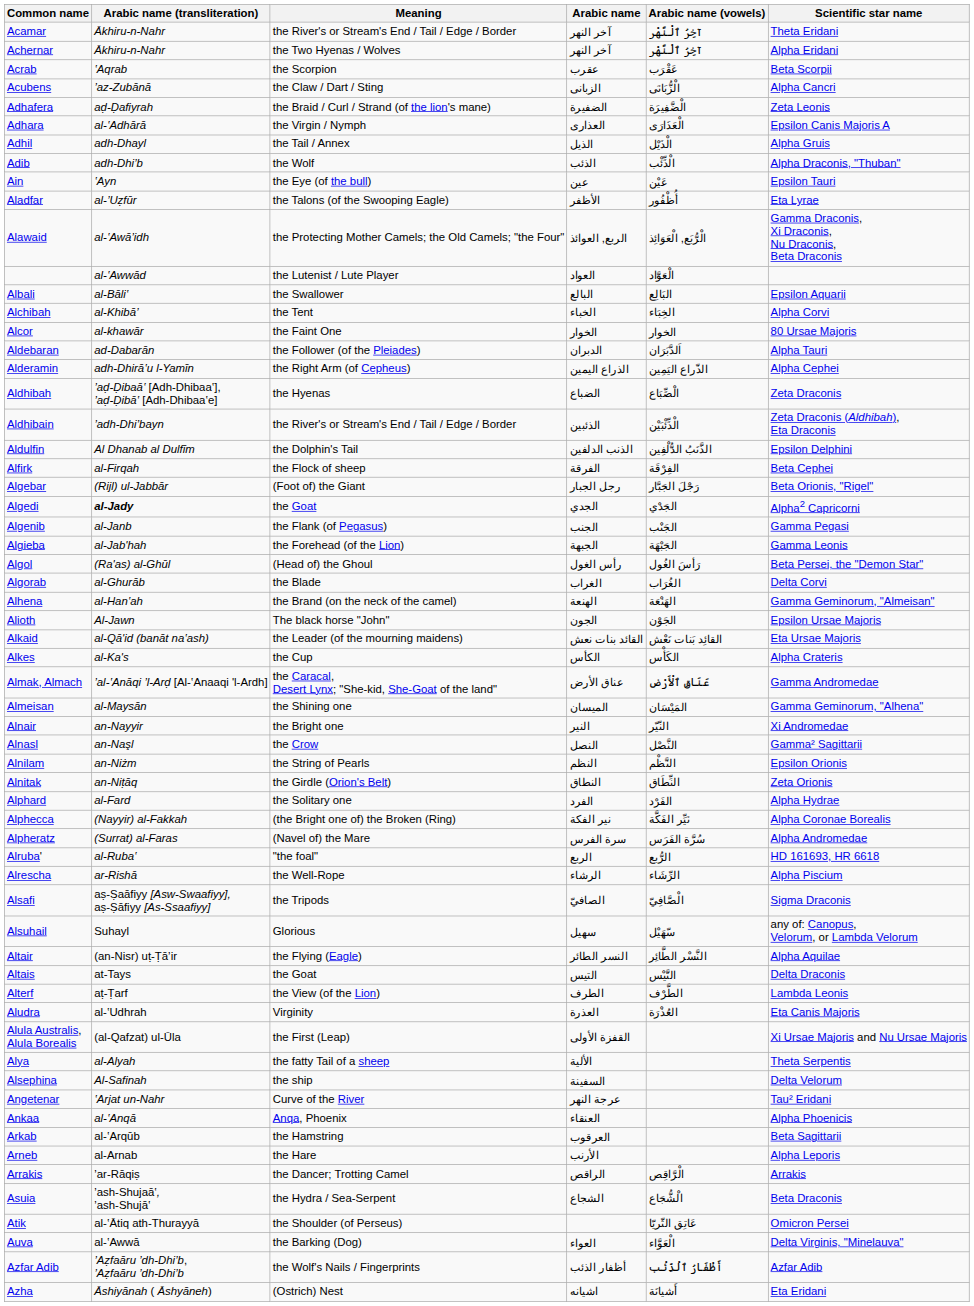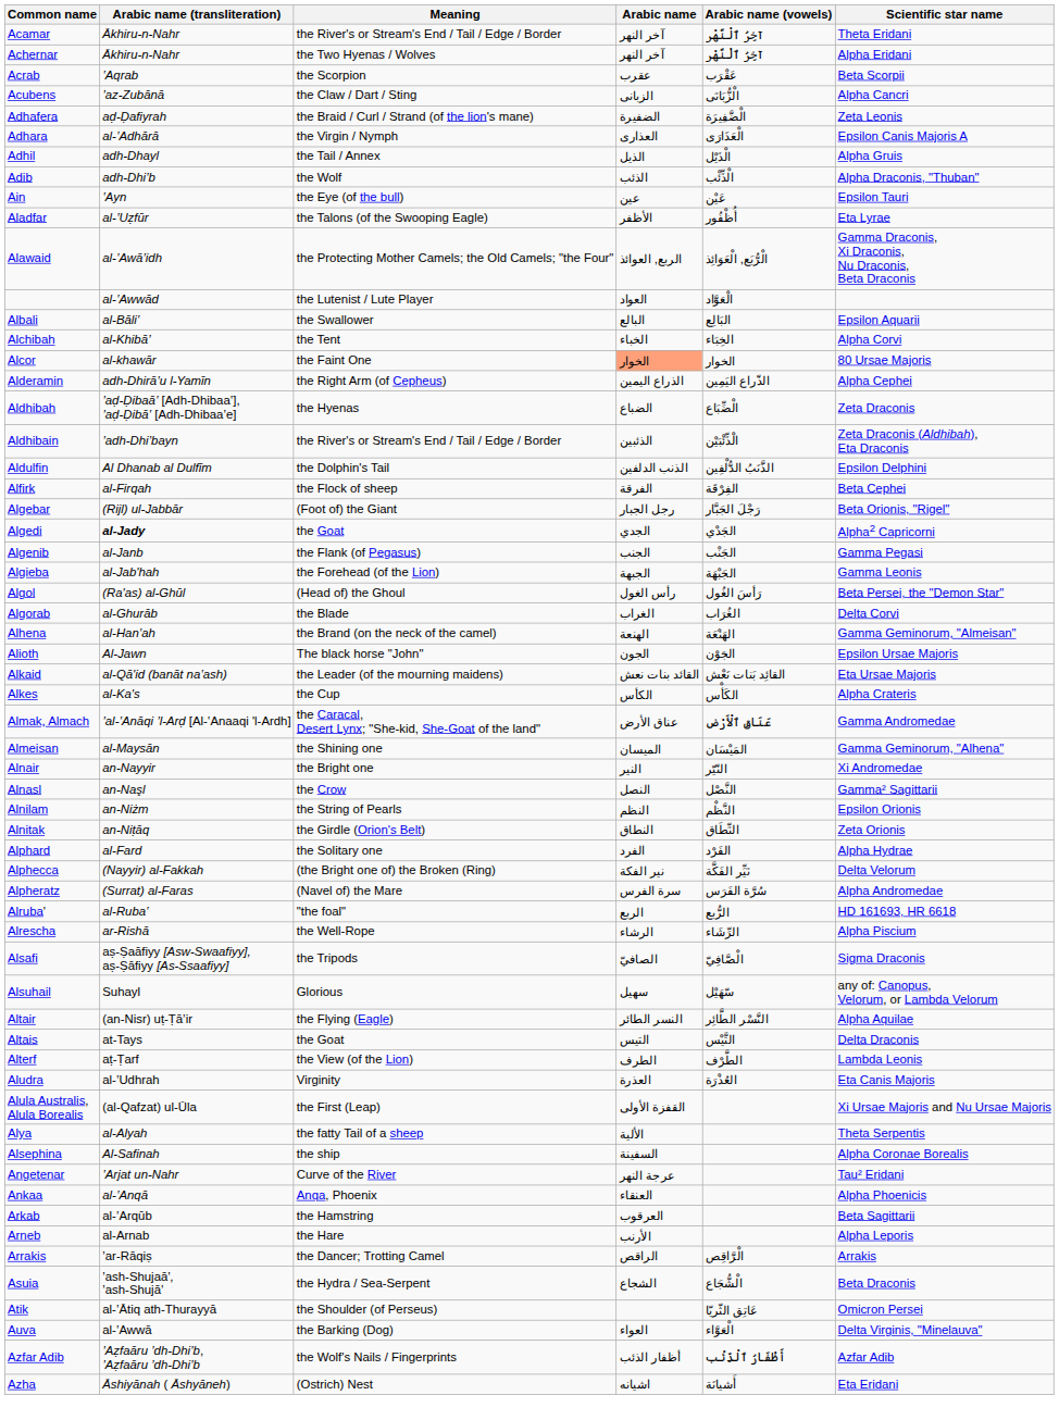 <table class="wikitable">
 <tr>
 <th>Common name</th>
 <th>Arabic name (transliteration)</th>
 <th>Meaning</th>
 <th>Arabic name</th>
 <th>Arabic name (vowels)</th>
 <th>Scientific star name</th>
 </tr>
 <tr>
 <td><a href='#'>Acamar</a></td>
 <td><em>Ākhiru-n-Nahr</em></td>
 <td>the River's or Stream's End / Tail / Edge / Border</td>
 <td>آخر النهر</td>
 <td>آخِرُ ٱلْنََهْر</td>
 <td><a href='#'>Theta Eridani</a></td>
 </tr>
 <tr>
 <td><a href='#'>Achernar</a></td>
 <td><em>Ākhiru-n-Nahr</em></td>
 <td>the Two Hyenas / Wolves</td>
 <td>آخر النهر</td>
 <td>آخِرُ ٱلْنََهْر</td>
 <td><a href='#'>Alpha Eridani</a></td>
 </tr>
 <tr>
 <td><a href='#'>Acrab</a></td>
 <td><em>ʽAqrab</em></td>
 <td>the Scorpion</td>
 <td>عقرب</td>
 <td>عَقْرَب</td>
 <td><a href='#'>Beta Scorpii</a></td>
 </tr>
 <tr>
 <td><a href='#'>Acubens</a></td>
 <td><em>ʼaz-Zubānā</em></td>
 <td>the Claw / Dart / Sting</td>
 <td>الزبانى</td>
 <td>الْزُّبَانَى</td>
 <td><a href='#'>Alpha Cancri</a></td>
 </tr>
 <tr>
 <td><a href='#'>Adhafera</a></td>
 <td><em>aḍ-Ḍafiyrah</em></td>
 <td>the Braid / Curl / Strand (of <a href='#'>the lion</a>'s mane)</td>
 <td>الضفيرة</td>
 <td>الْضَّفِيرَة</td>
 <td><a href='#'>Zeta Leonis</a></td>
 </tr>
 <tr>
 <td><a href='#'>Adhara</a></td>
 <td><em>al-ʽAdhārā</em></td>
 <td>the Virgin / Nymph</td>
 <td>العذارى</td>
 <td>الْعَذَارَى</td>
 <td><a href='#'>Epsilon Canis Majoris A</a></td>
 </tr>
 <tr>
 <td><a href='#'>Adhil</a></td>
 <td><em>adh-Dhayl</em></td>
 <td>the Tail / Annex</td>
 <td>الذيل</td>
 <td>الْذَيْل</td>
 <td><a href='#'>Alpha Gruis</a></td>
 </tr>
 <tr>
 <td><a href='#'>Adib</a></td>
 <td><em>adh-Dhiʼb</em></td>
 <td>the Wolf</td>
 <td>الذئب</td>
 <td>الْذِّئْب</td>
 <td><a href='#'>Alpha Draconis, "Thuban"</a></td>
 </tr>
 <tr>
 <td><a href='#'>Ain</a></td>
 <td><em>ʽAyn</em></td>
 <td>the Eye (of <a href='#'>the bull</a>)</td>
 <td>عين</td>
 <td>عَيْن</td>
 <td><a href='#'>Epsilon Tauri</a></td>
 </tr>
 <tr>
 <td><a href='#'>Aladfar</a></td>
 <td><em>al-ʼUẓfūr</em></td>
 <td>the Talons (of the Swooping Eagle)</td>
 <td>الأظفر</td>
 <td>أُظْفُور</td>
 <td><a href='#'>Eta Lyrae</a></td>
 </tr>
 <tr>
 <td><a href='#'>Alawaid</a></td>
 <td><em>al-ʽAwāʼidh</em></td>
 <td>the Protecting Mother Camels; the Old Camels; "the Four"</td>
 <td>الربع, العوائذ</td>
 <td>الْرُّبَع, الْعَوَائِذ</td>
 <td><a href='#'>Gamma Draconis</a>, <br><a href='#'>Xi Draconis</a>, <br><a href='#'>Nu Draconis</a>, <br><a href='#'>Beta Draconis</a></td>
 </tr>
 <tr>
 <td></td>
 <td><em>al-ʽAwwād</em></td>
 <td>the Lutenist / Lute Player</td>
 <td>العواد</td>
 <td>الْعَوَّاد</td>
 </tr>
 <tr>
 <td><a href='#'>Albali</a></td>
 <td><em>al-Bāliʽ</em></td>
 <td>the Swallower</td>
 <td>البالع</td>
 <td>البَالِع</td>
 <td><a href='#'>Epsilon Aquarii</a></td>
 </tr>
 <tr>
 <td><a href='#'>Alchibah</a></td>
 <td><em>al-Khibāʼ</em></td>
 <td>the Tent </td>
 <td>الخباء</td>
 <td>الخِبَاء</td>
 <td><a href='#'>Alpha Corvi</a></td>
 </tr>
 <tr>
 <td><a href='#'>Alcor</a></td>
 <td><em>al-khawār</em></td>
 <td>the Faint One</td>
-<td>الخوار</td>
+<td style="background: lightsalmon;">الخوار</td>
 <td>الخوار</td>
 <td><a href='#'>80 Ursae Majoris</a></td>
-</tr>
-<tr>
-<td><a href='#'>Aldebaran</a></td>
-<td><em>ad-Dabarān</em></td>
-<td>the Follower (of the <a href='#'>Pleiades</a>)</td>
-<td>الدبران</td>
-<td>اَلدَّبَرَان</td>
-<td><a href='#'>Alpha Tauri</a></td>
 </tr>
 <tr>
 <td><a href='#'>Alderamin</a></td>
 <td><em>adh-Dhirāʽu l-Yamīn</em></td>
 <td>the Right Arm (of <a href='#'>Cepheus</a>)</td>
 <td>الذراع اليمين</td>
 <td>الذّراع اليَمِين</td>
 <td><a href='#'>Alpha Cephei</a></td>
 </tr>
 <tr>
 <td><a href='#'>Aldhibah</a></td>
 <td><em>ʼaḍ-Ḍibaāʽ</em> [Adh-Dhibaaʽ], <br><em>ʼaḍ-Ḍibāʽ</em> [Adh-Dhibaaʽe]</td>
 <td>the Hyenas</td>
 <td>الضباع</td>
 <td>الْضِّبَاع</td>
 <td><a href='#'>Zeta Draconis</a></td>
 </tr>
 <tr>
 <td><a href='#'>Aldhibain</a></td>
 <td><em>ʼadh-Dhiʼbayn</em></td>
 <td>the River's or Stream's End / Tail / Edge / Border</td>
 <td>الذئبين</td>
 <td>الْذِّئْبَيْن</td>
 <td><a href='#'>Zeta Draconis (<em>Aldhibah</em>)</a>, <br><a href='#'>Eta Draconis</a></td>
 </tr>
 <tr>
 <td><a href='#'>Aldulfin</a></td>
 <td><em>Al Dhanab al Dulfīm</em></td>
 <td>the Dolphin's Tail</td>
 <td>الذنب الدلفين</td>
 <td>الذَّنَبُ الدُّلْفِين</td>
 <td><a href='#'>Epsilon Delphini</a></td>
 </tr>
 <tr>
 <td><a href='#'>Alfirk</a></td>
 <td><em>al-Firqah</em></td>
 <td>the Flock of sheep</td>
 <td>الفرقة</td>
 <td>الفِرْقَة</td>
 <td><a href='#'>Beta Cephei</a></td>
 </tr>
 <tr>
 <td><a href='#'>Algebar</a></td>
 <td><em>(Rijl) ul-Jabbār</em></td>
 <td>(Foot of) the Giant</td>
 <td>رجل الجبار</td>
 <td>رَجْلَ الجَبَّار</td>
 <td><a href='#'>Beta Orionis, "Rigel"</a></td>
 </tr>
 <tr>
 <td><a href='#'>Algedi</a></td>
 <td><strong><em>al-Jady</em></strong></td>
 <td>the <a href='#'>Goat</a></td>
 <td>الجدي</td>
 <td>الجَدْي</td>
 <td><a href='#'>Alpha<sup>2</sup> Capricorni</a></td>
 </tr>
 <tr>
 <td><a href='#'>Algenib</a></td>
 <td><em>al-Janb</em></td>
 <td>the Flank (of <a href='#'>Pegasus</a>)</td>
 <td>الجنب</td>
 <td>الجَنْب</td>
 <td><a href='#'>Gamma Pegasi</a></td>
 </tr>
 <tr>
 <td><a href='#'>Algieba</a></td>
 <td><em>al-Jab'hah</em></td>
 <td>the Forehead (of the <a href='#'>Lion</a>)</td>
 <td>الجبهة</td>
 <td>الجَبْهَة</td>
 <td><a href='#'>Gamma Leonis</a></td>
 </tr>
 <tr>
 <td><a href='#'>Algol</a></td>
 <td><em>(Ra'as) al-Ghūl</em></td>
 <td>(Head of) the Ghoul</td>
 <td>رأس الغول</td>
 <td>رَأسَ الغُول</td>
 <td><a href='#'>Beta Persei, the "Demon Star"</a></td>
 </tr>
 <tr>
 <td><a href='#'>Algorab</a></td>
 <td><em>al-Ghurāb</em></td>
 <td>the Blade</td>
 <td>الغراب</td>
 <td>الغُرَاب</td>
 <td><a href='#'>Delta Corvi</a></td>
 </tr>
 <tr>
 <td><a href='#'>Alhena</a></td>
 <td><em>al-Hanʽah</em></td>
 <td>the Brand (on the neck of the camel)</td>
 <td>الهنعة</td>
 <td>الهَنْعَة</td>
 <td><a href='#'>Gamma Geminorum, "Almeisan"</a></td>
 </tr>
 <tr>
 <td><a href='#'>Alioth</a></td>
 <td><em>Al-Jawn</em></td>
 <td>The black horse "John"</td>
 <td>الجون</td>
 <td>الجَوْن</td>
 <td><a href='#'>Epsilon Ursae Majoris</a></td>
 </tr>
 <tr>
 <td><a href='#'>Alkaid</a></td>
 <td><em>al-Qā'id (banāt naʽash)</em></td>
 <td>the Leader (of the mourning maidens)</td>
 <td>القائد بنات نعش</td>
 <td>القائِد بَنات نَعْش</td>
 <td><a href='#'>Eta Ursae Majoris</a></td>
 </tr>
 <tr>
 <td><a href='#'>Alkes</a></td>
 <td><em>al-Ka's</em></td>
 <td>the Cup</td>
 <td>الكأس</td>
 <td>الکَأْس</td>
 <td><a href='#'>Alpha Crateris</a></td>
 </tr>
 <tr>
 <td><a href='#'>Almak, Almach</a></td>
 <td><em>ʼal-ʽAnāqi ʼl-Arḍ</em> [Al-ʽAnaaqi 'l-Ardh]</td>
 <td>the <a href='#'>Caracal</a>, <br><a href='#'>Desert Lynx</a>; "She-kid, <a href='#'>She-Goat</a> of the land"</td>
 <td>عناق الأرض</td>
 <td>عَنَاقِ ٱلْأَرْض</td>
 <td><a href='#'>Gamma Andromedae</a></td>
 </tr>
 <tr>
 <td><a href='#'>Almeisan</a></td>
 <td><em>al-Maysān</em></td>
 <td>the Shining one</td>
 <td>الميسان</td>
 <td>المَيْسَان</td>
 <td><a href='#'>Gamma Geminorum, "Alhena"</a></td>
 </tr>
 <tr>
 <td><a href='#'>Alnair</a></td>
 <td><em>an-Nayyir</em></td>
 <td>the Bright one</td>
 <td>النير</td>
 <td>النّيّر</td>
 <td><a href='#'>Xi Andromedae</a></td>
 </tr>
 <tr>
 <td><a href='#'>Alnasl</a></td>
 <td><em>an-Naşl</em></td>
 <td>the <a href='#'>Crow</a></td>
 <td>النصل</td>
 <td>النَّصْل</td>
 <td><a href='#'>Gamma² Sagittarii</a></td>
 </tr>
 <tr>
 <td><a href='#'>Alnilam</a></td>
 <td><em>an-Niżm</em></td>
 <td>the String of Pearls</td>
 <td>النظم</td>
 <td>النَّظْم</td>
 <td><a href='#'>Epsilon Orionis</a></td>
 </tr>
 <tr>
 <td><a href='#'>Alnitak</a></td>
 <td><em>an-Niṭāq</em></td>
 <td>the Girdle (<a href='#'>Orion's Belt</a>)</td>
 <td>النطاق</td>
 <td>النِّطَاق</td>
 <td><a href='#'>Zeta Orionis</a></td>
 </tr>
 <tr>
 <td><a href='#'>Alphard</a></td>
 <td><em>al-Fard</em></td>
 <td>the Solitary one</td>
 <td>الفرد</td>
 <td>الفَرْد</td>
 <td><a href='#'>Alpha Hydrae</a></td>
 </tr>
 <tr>
 <td><a href='#'>Alphecca</a></td>
 <td><em>(Nayyir) al-Fakkah</em></td>
 <td>(the Bright one of) the Broken (Ring)</td>
 <td>نير الفكة</td>
 <td>نَيِّر الفَکَّة</td>
-<td><a href='#'>Alpha Coronae Borealis</a></td>
+<td><a href='#'>Delta Velorum</a></td>
 </tr>
 <tr>
 <td><a href='#'>Alpheratz</a></td>
 <td><em>(Surrat) al-Faras</em></td>
 <td>(Navel of) the Mare</td>
 <td>سرة الفرس</td>
 <td>سُرَّة الفَرَس</td>
 <td><a href='#'>Alpha Andromedae</a></td>
 </tr>
 <tr>
 <td><a href='#'>Alruba</a>'</td>
 <td><em>al-Rubaʽ</em></td>
 <td>"the foal"</td>
 <td>الربع</td>
 <td>الرُّبع</td>
 <td><a href='#'>HD 161693, HR 6618</a></td>
 </tr>
 <tr>
 <td><a href='#'>Alrescha</a></td>
 <td><em>ar-Rishā<strong></td>
 <td>the Well-Rope</td>
 <td>الرشاء</td>
 <td>الرِّشَاء</td>
 <td><a href='#'>Alpha Piscium</a></td>
 </tr>
 <tr>
 <td><a href='#'>Alsafi</a></td>
 <td></em>aṣ-Ṣaāfiyy <em> [Asw-Swaafiyy], <br></em>aṣ-Ṣāfiyy<em> [As-Ssaafiyy]</td>
 <td>the Tripods</td>
 <td>الصافيّ</td>
 <td>الْصَّافِيّ</td>
 <td><a href='#'>Sigma Draconis</a></td>
 </tr>
 <tr>
 <td><a href='#'>Alsuhail</a></td>
 <td></em>Suhayl<em></td>
 <td>Glorious</td>
 <td>سهيل</td>
 <td>سّهَيْل</td>
 <td>any of: <a href='#'>Canopus</a>, <br><a href='#'>Velorum</a>, or <a href='#'>Lambda Velorum</a></td>
 </tr>
 <tr>
 <td><a href='#'>Altair</a></td>
 <td></em>(an-Nisr) uṭ-Ṭāʼir<em></td>
 <td>the Flying (<a href='#'>Eagle</a>)</td>
 <td>النسر الطائر</td>
 <td>النَّسْر الطَّائِر</td>
 <td><a href='#'>Alpha Aquilae</a></td>
 </tr>
 <tr>
 <td><a href='#'>Altais</a></td>
 <td></em>at-Tays<em></td>
 <td>the Goat</td>
 <td>التيس</td>
 <td>التَّيْس</td>
 <td><a href='#'>Delta Draconis</a></td>
 </tr>
 <tr>
 <td><a href='#'>Alterf</a></td>
 <td></em>aṭ-Ṭarf<em></td>
 <td>the View (of the <a href='#'>Lion</a>)</td>
 <td>الطرف</td>
 <td>الطَّرْف</td>
 <td><a href='#'>Lambda Leonis</a></td>
 </tr>
 <tr>
 <td><a href='#'>Aludra</a></td>
 <td></em>al-ʽUdhrah<em></td>
 <td>Virginity</td>
 <td>العذرة</td>
 <td>العُذْرَة</td>
 <td><a href='#'>Eta Canis Majoris</a></td>
 </tr>
 <tr>
 <td><a href='#'>Alula Australis</a>, <br><a href='#'>Alula Borealis</a></td>
 <td></em>(al-Qafzat) ul-Ūla</strong></td>
 <td>the First (Leap)</td>
 <td>القفزة الأولى</td>
 <td></td>
 <td><a href='#'>Xi Ursae Majoris</a> and <a href='#'>Nu Ursae Majoris</a></td>
 </tr>
 <tr>
 <td><a href='#'>Alya</a></td>
 <td><em>al-Alyah</em></td>
 <td>the fatty Tail of a <a href='#'>sheep</a></td>
 <td>الألية</td>
 <td></td>
 <td><a href='#'>Theta Serpentis</a></td>
 </tr>
 <tr>
 <td><a href='#'>Alsephina</a></td>
 <td><em>Al-Safinah</em></td>
 <td>the ship</td>
 <td>السفينة</td>
 <td></td>
-<td><a href='#'>Delta Velorum</a></td>
+<td><a href='#'>Alpha Coronae Borealis</a></td>
 </tr>
 <tr>
 <td><a href='#'>Angetenar</a></td>
 <td><em>ʽArjat un-Nahr</em></td>
 <td>Curve of the <a href='#'>River</a></td>
 <td>عرجة النهر</td>
 <td></td>
 <td><a href='#'>Tau² Eridani</a></td>
 </tr>
 <tr>
 <td><a href='#'>Ankaa</a></td>
 <td><em>al-ʽAnqā<strong></td>
 <td><a href='#'>Anqa</a>, Phoenix</td>
 <td>العنقاء</td>
 <td></td>
 <td><a href='#'>Alpha Phoenicis</a></td>
 </tr>
 <tr>
 <td><a href='#'>Arkab</a></td>
 <td></em>al-ʽArqūb<em></td>
 <td>the Hamstring</td>
 <td>العرقوب</td>
 <td></td>
 <td><a href='#'>Beta Sagittarii</a></td>
 </tr>
 <tr>
 <td><a href='#'>Arneb</a></td>
 <td></em>al-Arnab<em></td>
 <td>the Hare</td>
 <td>الأرنب</td>
 <td></td>
 <td><a href='#'>Alpha Leporis</a></td>
 </tr>
 <tr>
 <td><a href='#'>Arrakis</a></td>
 <td></em>ʼar-Rāqiṣ<em></td>
 <td>the Dancer; Trotting Camel</td>
 <td>الراقص</td>
 <td>الْرَّاقِص</td>
 <td><a href='#'>Arrakis</a></td>
 </tr>
 <tr>
 <td><a href='#'>Asuia</a></td>
 <td></em>ʼash-Shujaāʽ<em>, <br></em>ʼash-Shujāʽ<em></td>
 <td>the Hydra / Sea-Serpent</td>
 <td>الشجاع</td>
 <td>الْشُّجَاع</td>
 <td><a href='#'>Beta Draconis</a></td>
 </tr>
 <tr>
 <td><a href='#'>Atik</a></td>
 <td></em>al-ʽĀtiq ath-Thurayyā<em></td>
 <td>the Shoulder (of Perseus)</td>
 <td></td>
 <td>عَاتِق الثّريّا</td>
 <td><a href='#'>Omicron Persei</a></td>
 </tr>
 <tr>
 <td><a href='#'>Auva</a></td>
 <td></em>al-ʽAwwā</strong></td>
 <td>the Barking (Dog)</td>
 <td>العواء</td>
 <td>الْعَوَّاء</td>
 <td><a href='#'>Delta Virginis, "Minelauva"</a></td>
 </tr>
 <tr>
 <td><a href='#'>Azfar Adib</a></td>
 <td><em>ʼAẓfaāru ʼdh-Dhiʼb</em>, <br><em>ʼAẓfaāru ʼdh-Dhiʼb</em></td>
 <td>the Wolf's Nails / Fingerprints</td>
 <td>أظفار الذئب</td>
 <td>أَظْفَارُ ٱلْذِّئْب</td>
 <td><a href='#'>Azfar Adib</a></td>
 </tr>
 <tr>
 <td><a href='#'>Azha</a></td>
 <td><em>Āshiyānah</em> ( <em>Āshyāneh</em>)</td>
 <td>(Ostrich) Nest</td>
 <td>اشیانه</td>
 <td>أَشیانَة</td>
 <td><a href='#'>Eta Eridani</a></td>
 </tr>
 </table>
